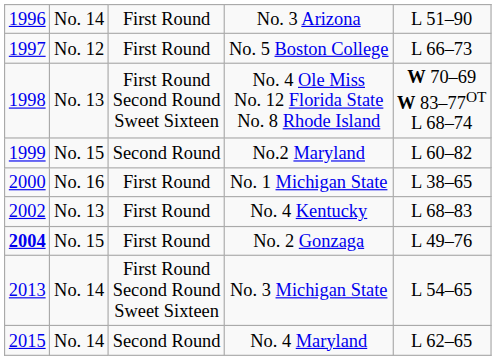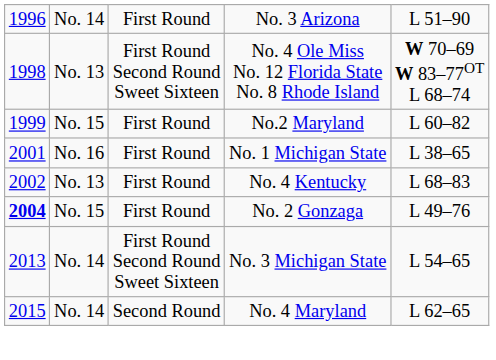 <table class="wikitable">
 <tr align="center">
 <td><a href='#'>1996</a></td>
 <td>No. 14</td>
 <td>First Round</td>
 <td>No. 3 <a href='#'>Arizona</a></td>
 <td>L 51–90</td>
-</tr>
-<tr align="center">
-<td><a href='#'>1997</a></td>
-<td>No. 12</td>
-<td>First Round</td>
-<td>No. 5 <a href='#'>Boston College</a></td>
-<td>L 66–73</td>
 </tr>
 <tr align="center">
 <td><a href='#'>1998</a></td>
 <td>No. 13</td>
 <td>First Round<br>Second Round<br>Sweet Sixteen</td>
 <td>No. 4 <a href='#'>Ole Miss</a><br>No. 12 <a href='#'>Florida State</a><br>No. 8 <a href='#'>Rhode Island</a></td>
 <td><strong>W</strong> 70–69<br><strong>W</strong> 83–77<sup>OT</sup><br>L 68–74</td>
 </tr>
 <tr align="center">
 <td><a href='#'>1999</a></td>
 <td>No. 15</td>
-<td>Second Round</td>
+<td>First Round</td>
 <td>No.2 <a href='#'>Maryland</a></td>
 <td>L 60–82</td>
 </tr>
 <tr align="center">
-<td><a href='#'>2000</a></td>
+<td><a href='#'>2001</a></td>
 <td>No. 16</td>
 <td>First Round</td>
 <td>No. 1 <a href='#'>Michigan State</a></td>
 <td>L 38–65</td>
 </tr>
 <tr align="center">
 <td><a href='#'>2002</a></td>
 <td>No. 13</td>
 <td>First Round</td>
 <td>No. 4 <a href='#'>Kentucky</a></td>
 <td>L 68–83</td>
 </tr>
 <tr align="center">
 <td><strong><a href='#'>2004</a></strong></td>
 <td>No. 15</td>
 <td>First Round</td>
 <td>No. 2 <a href='#'>Gonzaga</a></td>
 <td>L 49–76</td>
 </tr>
 <tr align="center">
 <td><a href='#'>2013</a></td>
 <td>No. 14</td>
 <td>First Round<br>Second Round<br>Sweet Sixteen</td>
 <td>No. 3 <a href='#'>Michigan State</a></td>
 <td>L 54–65</td>
 </tr>
 <tr align="center">
 <td><a href='#'>2015</a></td>
 <td>No. 14</td>
 <td>Second Round</td>
 <td>No. 4 <a href='#'>Maryland</a></td>
 <td>L 62–65</td>
 </tr>
 </table>
